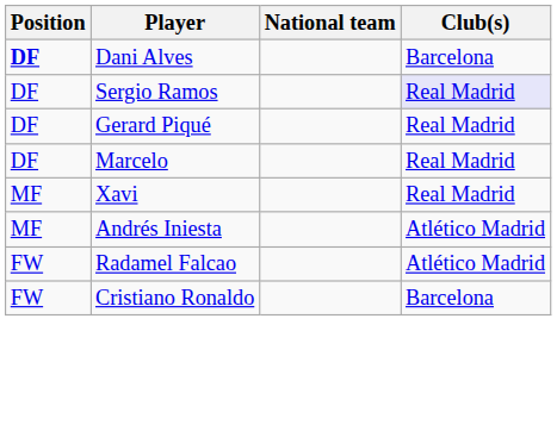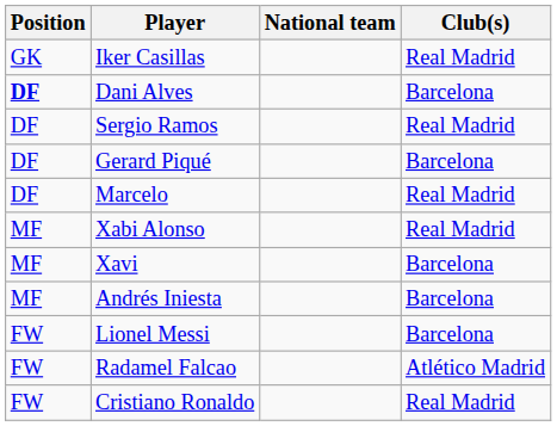 <table class="wikitable">
 <tr>
 <th>Position</th>
 <th>Player</th>
 <th>National team</th>
 <th>Club(s)</th>
+</tr>
+<tr>
+<td><a href='#'>GK</a></td>
+<td><a href='#'>Iker Casillas</a></td>
+<td></td>
+<td> <a href='#'>Real Madrid</a></td>
 </tr>
 <tr>
 <td><strong><a href='#'>DF</a></strong></td>
 <td><a href='#'>Dani Alves</a></td>
 <td></td>
 <td> <a href='#'>Barcelona</a></td>
 </tr>
 <tr>
 <td><a href='#'>DF</a></td>
 <td><a href='#'>Sergio Ramos</a></td>
 <td></td>
-<td style="background: lavender;"> <a href='#'>Real Madrid</a></td>
+<td> <a href='#'>Real Madrid</a></td>
 </tr>
 <tr>
 <td><a href='#'>DF</a></td>
 <td><a href='#'>Gerard Piqué</a></td>
 <td></td>
-<td> <a href='#'>Real Madrid</a></td>
+<td> <a href='#'>Barcelona</a></td>
 </tr>
 <tr>
 <td><a href='#'>DF</a></td>
 <td><a href='#'>Marcelo</a></td>
 <td></td>
 <td> <a href='#'>Real Madrid</a></td>
 </tr>
 <tr>
 <td><a href='#'>MF</a></td>
-<td><a href='#'>Xavi</a></td>
+<td><a href='#'>Xabi Alonso</a></td>
 <td></td>
 <td> <a href='#'>Real Madrid</a></td>
 </tr>
 <tr>
 <td><a href='#'>MF</a></td>
+<td><a href='#'>Xavi</a></td>
+<td></td>
+<td> <a href='#'>Barcelona</a></td>
+</tr>
+<tr>
+<td><a href='#'>MF</a></td>
 <td><a href='#'>Andrés Iniesta</a></td>
 <td></td>
-<td> <a href='#'>Atlético Madrid</a></td>
+<td> <a href='#'>Barcelona</a></td>
+</tr>
+<tr>
+<td><a href='#'>FW</a></td>
+<td><a href='#'>Lionel Messi</a></td>
+<td></td>
+<td> <a href='#'>Barcelona</a></td>
 </tr>
 <tr>
 <td><a href='#'>FW</a></td>
 <td><a href='#'>Radamel Falcao</a></td>
 <td></td>
 <td> <a href='#'>Atlético Madrid</a></td>
 </tr>
 <tr>
 <td><a href='#'>FW</a></td>
 <td><a href='#'>Cristiano Ronaldo</a></td>
 <td></td>
-<td> <a href='#'>Barcelona</a></td>
+<td> <a href='#'>Real Madrid</a></td>
 </tr>
 </table>
